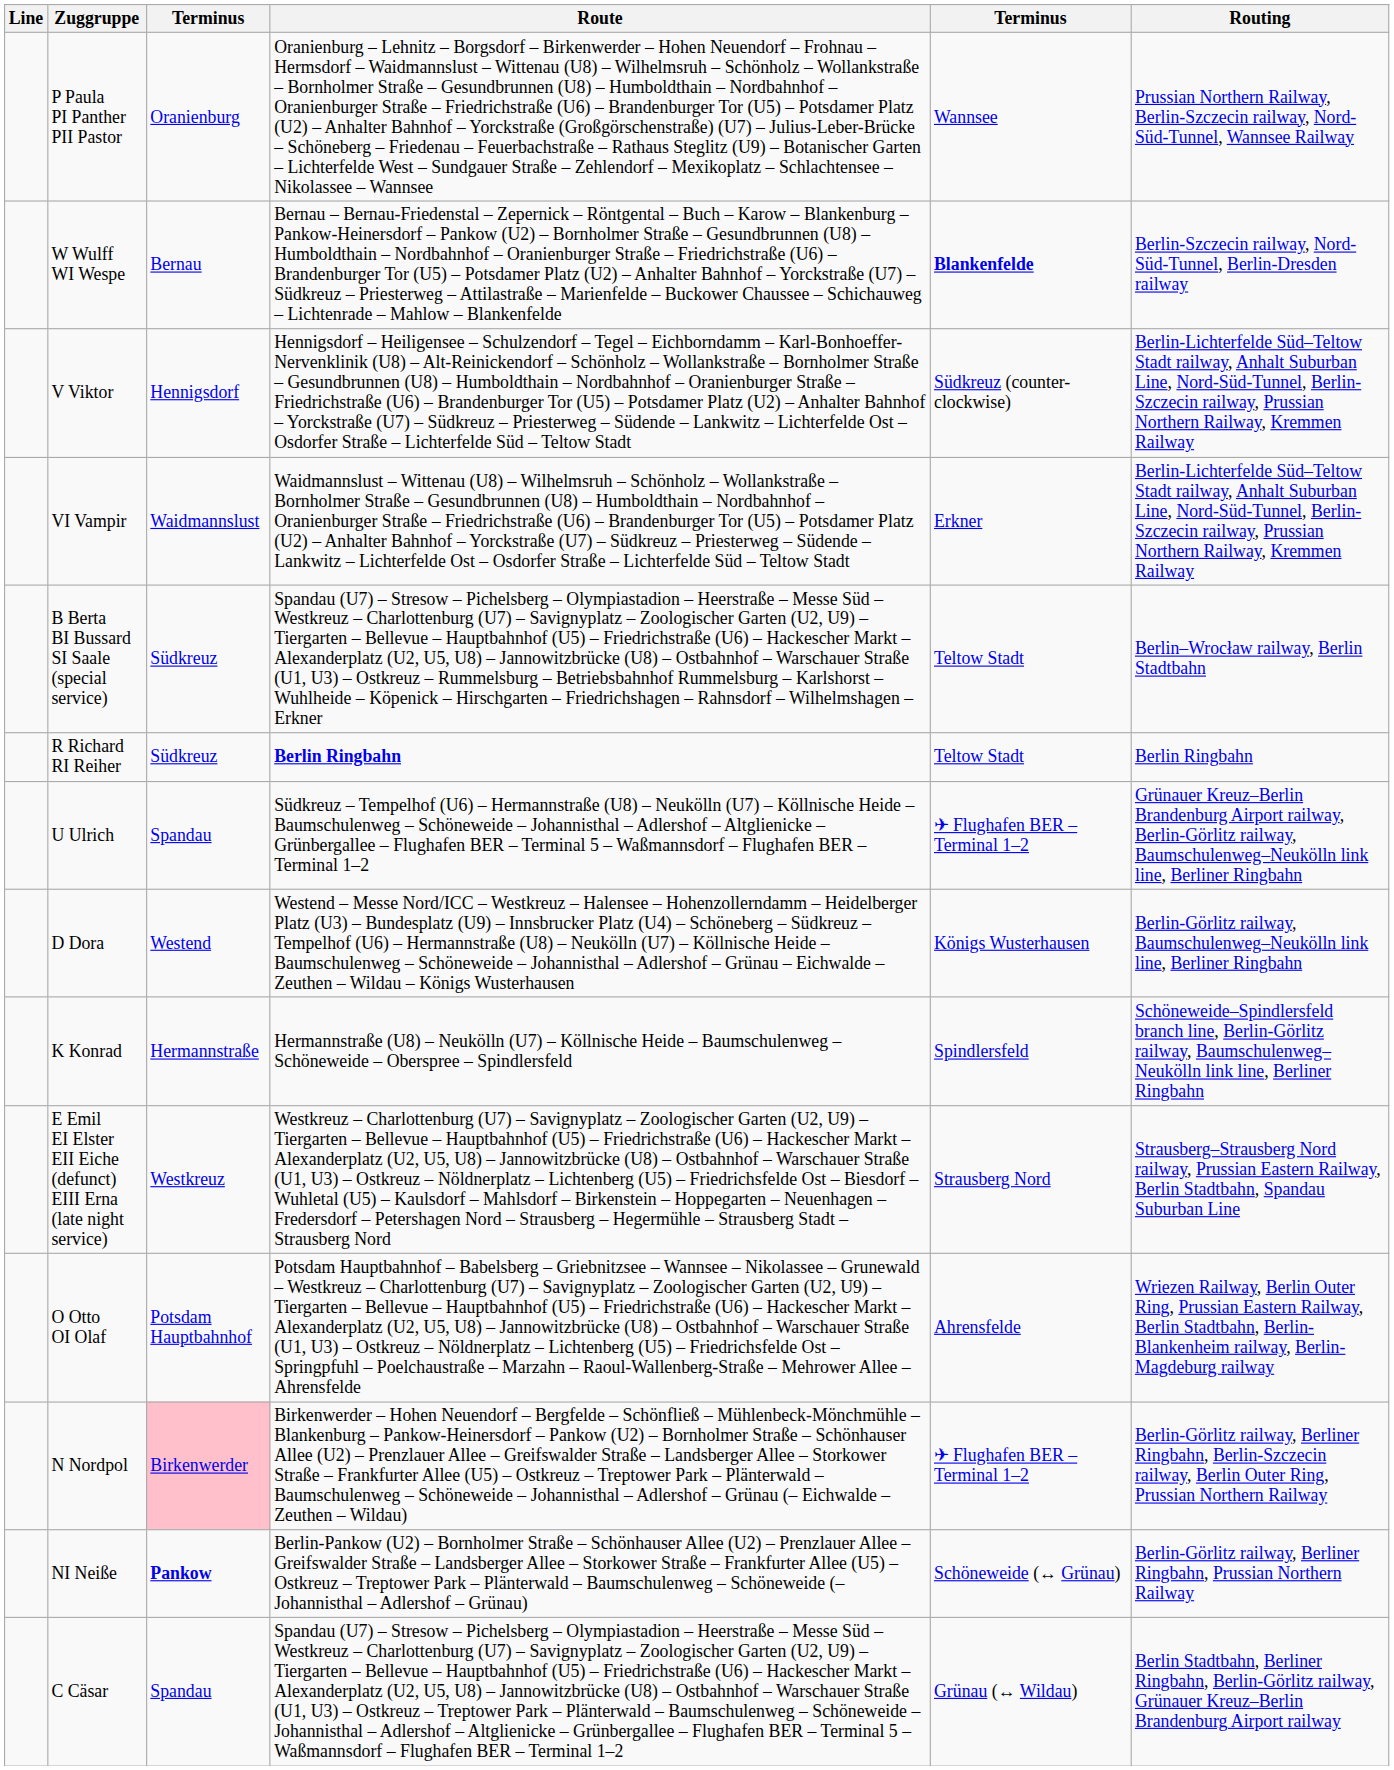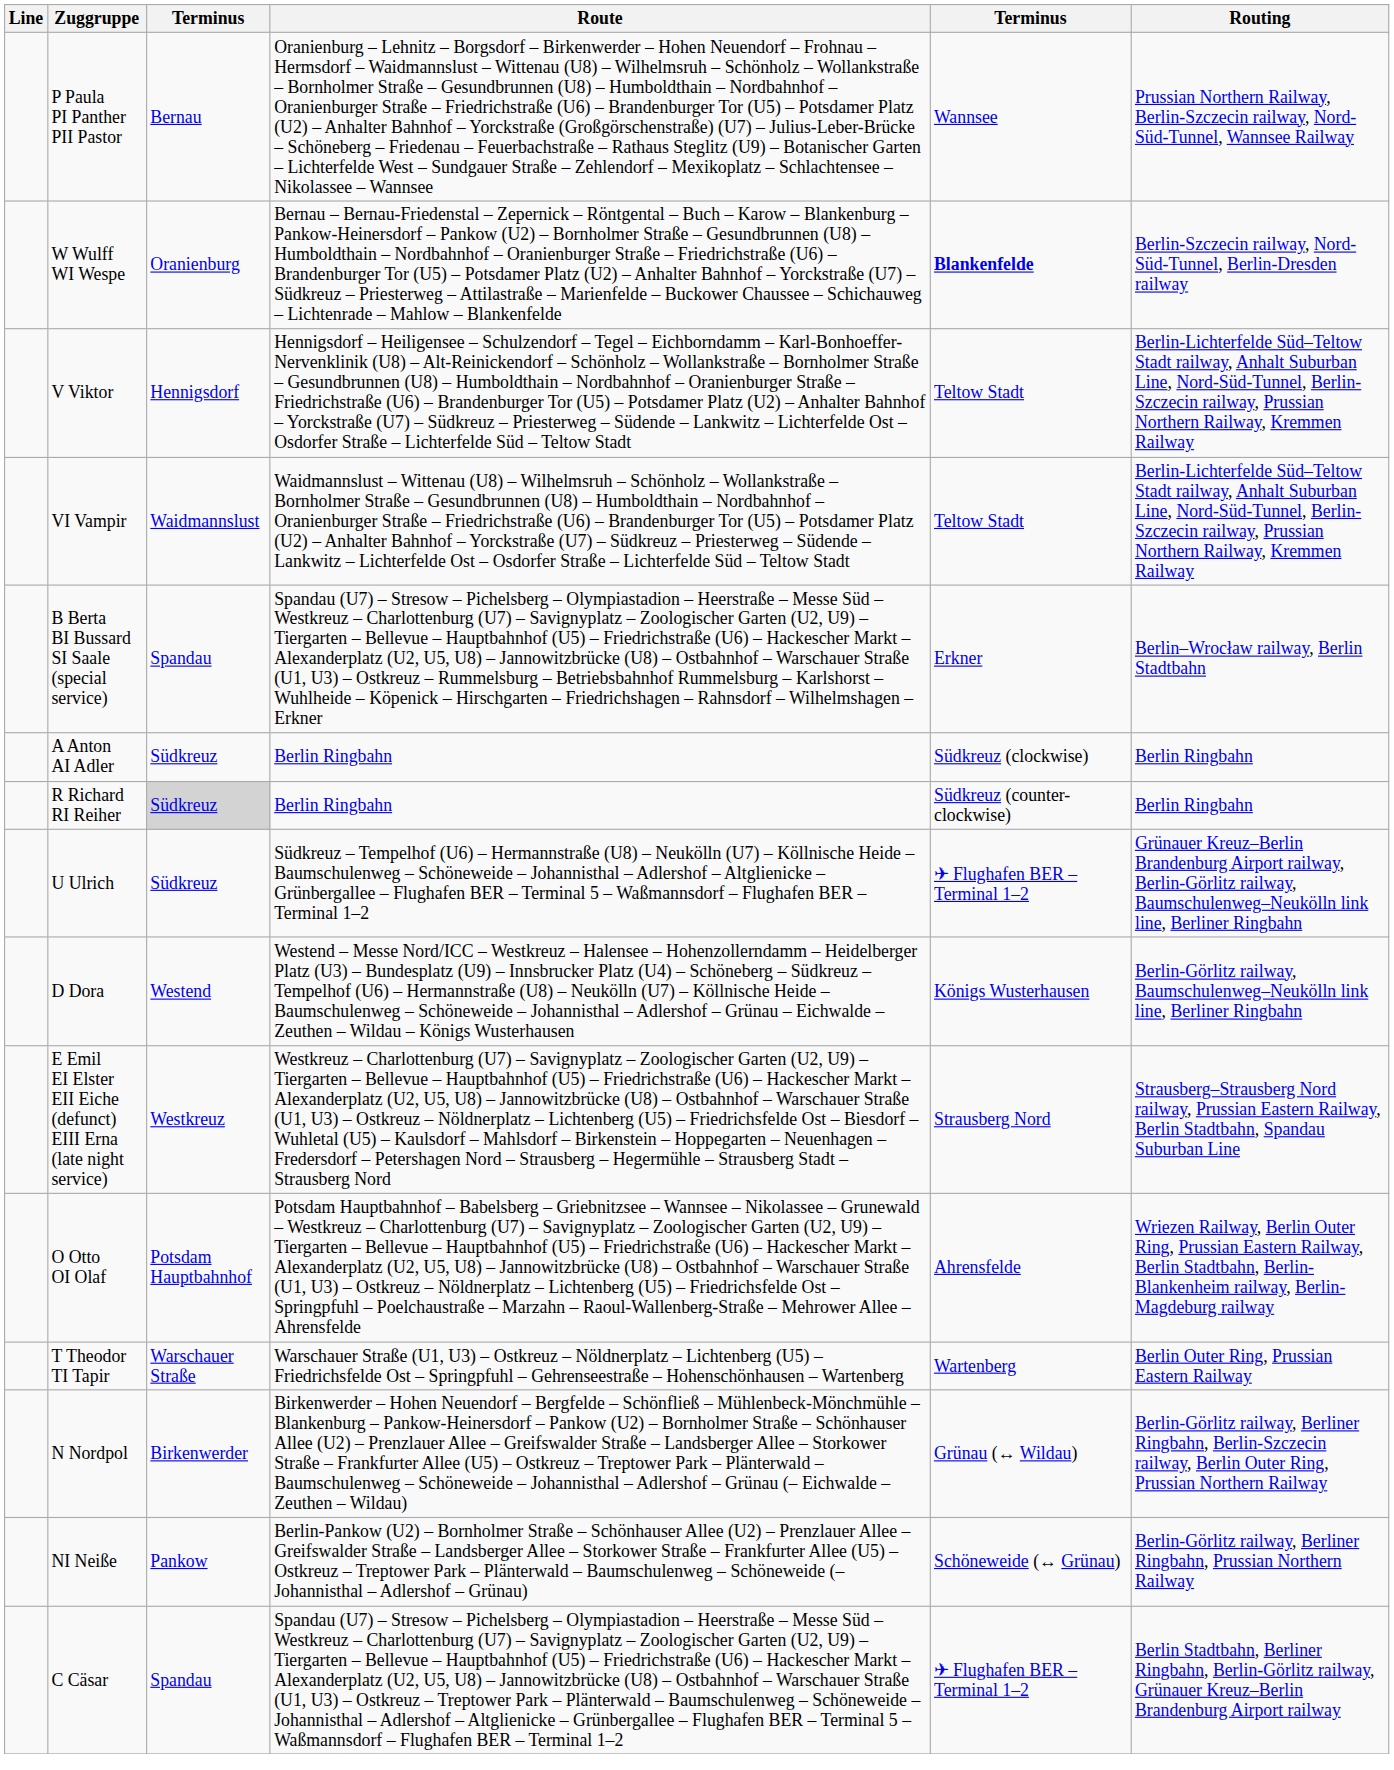 <table class="wikitable sortable">
 <tr>
 <th>Line</th>
 <th>Zuggruppe</th>
 <th>Terminus</th>
 <th>Route</th>
 <th>Terminus</th>
 <th>Routing</th>
 </tr>
 <tr>
 <td></td>
 <td>P Paula<br>PI Panther<br>PII Pastor</td>
-<td><a href='#'>Oranienburg</a></td>
+<td><a href='#'>Bernau</a></td>
 <td>Oranienburg – Lehnitz – Borgsdorf – Birkenwerder – Hohen Neuendorf – Frohnau – Hermsdorf – Waidmannslust – Wittenau (U8) – Wilhelmsruh – Schönholz – Wollankstraße – Bornholmer Straße – Gesundbrunnen (U8) – Humboldthain – Nordbahnhof – Oranienburger Straße – Friedrichstraße (U6) – Brandenburger Tor (U5) – Potsdamer Platz (U2) – Anhalter Bahnhof – Yorckstraße (Großgörschenstraße) (U7) – Julius-Leber-Brücke – Schöneberg – Friedenau – Feuerbachstraße – Rathaus Steglitz (U9) – Botanischer Garten – Lichterfelde West – Sundgauer Straße – Zehlendorf – Mexikoplatz – Schlachtensee – Nikolassee – Wannsee</td>
 <td><a href='#'>Wannsee</a></td>
 <td><a href='#'>Prussian Northern Railway</a>, <a href='#'>Berlin-Szczecin railway</a>, <a href='#'>Nord-Süd-Tunnel</a>, <a href='#'>Wannsee Railway</a></td>
 </tr>
 <tr>
 <td></td>
 <td>W Wulff<br>WI Wespe</td>
-<td><a href='#'>Bernau</a></td>
+<td><a href='#'>Oranienburg</a></td>
 <td>Bernau – Bernau-Friedenstal – Zepernick – Röntgental – Buch – Karow – Blankenburg – Pankow-Heinersdorf – Pankow (U2) – Bornholmer Straße – Gesundbrunnen (U8) – Humboldthain – Nordbahnhof – Oranienburger Straße – Friedrichstraße (U6) – Brandenburger Tor (U5) – Potsdamer Platz (U2) – Anhalter Bahnhof – Yorckstraße (U7) – Südkreuz – Priesterweg – Attilastraße – Marienfelde – Buckower Chaussee – Schichauweg – Lichtenrade – Mahlow – Blankenfelde</td>
 <td><strong><a href='#'>Blankenfelde</a></strong></td>
 <td><a href='#'>Berlin-Szczecin railway</a>, <a href='#'>Nord-Süd-Tunnel</a>, <a href='#'>Berlin-Dresden railway</a></td>
 </tr>
 <tr>
 <td></td>
 <td>V Viktor</td>
 <td><a href='#'>Hennigsdorf</a></td>
 <td>Hennigsdorf – Heiligensee – Schulzendorf – Tegel – Eichborndamm – Karl-Bonhoeffer-Nervenklinik (U8) – Alt-Reinickendorf – Schönholz – Wollankstraße – Bornholmer Straße – Gesundbrunnen (U8) – Humboldthain – Nordbahnhof – Oranienburger Straße – Friedrichstraße (U6) – Brandenburger Tor (U5) – Potsdamer Platz (U2) – Anhalter Bahnhof – Yorckstraße (U7) – Südkreuz – Priesterweg – Südende – Lankwitz – Lichterfelde Ost – Osdorfer Straße – Lichterfelde Süd – Teltow Stadt<br></td>
-<td><a href='#'>Südkreuz</a> (counter-clockwise)</td>
+<td><a href='#'>Teltow Stadt</a></td>
 <td><a href='#'>Berlin-Lichterfelde Süd–Teltow Stadt railway</a>, <a href='#'>Anhalt Suburban Line</a>, <a href='#'>Nord-Süd-Tunnel</a>, <a href='#'>Berlin-Szczecin railway</a>, <a href='#'>Prussian Northern Railway</a>, <a href='#'>Kremmen Railway</a></td>
 </tr>
 <tr>
 <td></td>
 <td>VI Vampir</td>
 <td><a href='#'>Waidmannslust</a></td>
 <td>Waidmannslust – Wittenau (U8) – Wilhelmsruh – Schönholz – Wollankstraße – Bornholmer Straße – Gesundbrunnen (U8) – Humboldthain – Nordbahnhof – Oranienburger Straße – Friedrichstraße (U6) – Brandenburger Tor (U5) – Potsdamer Platz (U2) – Anhalter Bahnhof – Yorckstraße (U7) – Südkreuz – Priesterweg – Südende – Lankwitz – Lichterfelde Ost – Osdorfer Straße – Lichterfelde Süd – Teltow Stadt</td>
-<td><a href='#'>Erkner</a></td>
+<td><a href='#'>Teltow Stadt</a></td>
 <td><a href='#'>Berlin-Lichterfelde Süd–Teltow Stadt railway</a>, <a href='#'>Anhalt Suburban Line</a>, <a href='#'>Nord-Süd-Tunnel</a>, <a href='#'>Berlin-Szczecin railway</a>, <a href='#'>Prussian Northern Railway</a>, <a href='#'>Kremmen Railway</a></td>
 </tr>
 <tr>
 <td></td>
 <td>B Berta<br>BI Bussard<br>SI Saale<br>(special service)</td>
-<td><a href='#'>Südkreuz</a></td>
+<td><a href='#'>Spandau</a></td>
 <td>Spandau (U7) – Stresow – Pichelsberg – Olympiastadion – Heerstraße – Messe Süd – Westkreuz – Charlottenburg (U7) – Savignyplatz – Zoologischer Garten (U2, U9) – Tiergarten – Bellevue – Hauptbahnhof (U5) – Friedrichstraße (U6) – Hackescher Markt – Alexanderplatz (U2, U5, U8) – Jannowitzbrücke (U8) – Ostbahnhof – Warschauer Straße (U1, U3) – Ostkreuz – Rummelsburg – Betriebsbahnhof Rummelsburg – Karlshorst – Wuhlheide – Köpenick – Hirschgarten – Friedrichshagen – Rahnsdorf – Wilhelmshagen – Erkner</td>
-<td><a href='#'>Teltow Stadt</a></td>
+<td><a href='#'>Erkner</a></td>
 <td><a href='#'>Berlin–Wrocław railway</a>, <a href='#'>Berlin Stadtbahn</a></td>
 </tr>
 <tr>
 <td></td>
+<td>A Anton<br>AI Adler</td>
+<td><a href='#'>Südkreuz</a></td>
+<td><a href='#'>Berlin Ringbahn</a></td>
+<td><a href='#'>Südkreuz</a> (clockwise)</td>
+<td><a href='#'>Berlin Ringbahn</a></td>
+</tr>
+<tr>
+<td></td>
 <td>R Richard<br>RI Reiher</td>
-<td><a href='#'>Südkreuz</a></td>
-<td><strong><a href='#'>Berlin Ringbahn</a></strong></td>
-<td><a href='#'>Teltow Stadt</a></td>
+<td style="background: lightgrey;"><a href='#'>Südkreuz</a></td>
+<td><a href='#'>Berlin Ringbahn</a></td>
+<td><a href='#'>Südkreuz</a> (counter-clockwise)</td>
 <td><a href='#'>Berlin Ringbahn</a></td>
 </tr>
 <tr>
 <td></td>
 <td>U Ulrich</td>
-<td><a href='#'>Spandau</a></td>
+<td><a href='#'>Südkreuz</a></td>
 <td>Südkreuz – Tempelhof (U6) – Hermannstraße (U8) – Neukölln (U7) – Köllnische Heide – Baumschulenweg – Schöneweide – Johannisthal – Adlershof – Altglienicke – Grünbergallee – Flughafen BER – Terminal 5 – Waßmannsdorf – Flughafen BER – Terminal 1–2</td>
 <td><a href='#'>✈ Flughafen BER – Terminal 1–2</a></td>
 <td><a href='#'>Grünauer Kreuz–Berlin Brandenburg Airport railway</a>, <a href='#'>Berlin-Görlitz railway</a>, <a href='#'>Baumschulenweg–Neukölln link line</a>, <a href='#'>Berliner Ringbahn</a></td>
 </tr>
 <tr>
 <td></td>
 <td>D Dora</td>
 <td><a href='#'>Westend</a></td>
 <td>Westend – Messe Nord/ICC – Westkreuz – Halensee – Hohenzollerndamm – Heidelberger Platz (U3) – Bundesplatz (U9) – Innsbrucker Platz (U4) – Schöneberg – Südkreuz – Tempelhof (U6) – Hermannstraße (U8) – Neukölln (U7) – Köllnische Heide – Baumschulenweg – Schöneweide – Johannisthal – Adlershof – Grünau – Eichwalde – Zeuthen – Wildau – Königs Wusterhausen</td>
 <td><a href='#'>Königs Wusterhausen</a></td>
 <td><a href='#'>Berlin-Görlitz railway</a>, <a href='#'>Baumschulenweg–Neukölln link line</a>, <a href='#'>Berliner Ringbahn</a></td>
-</tr>
-<tr>
-<td></td>
-<td>K Konrad</td>
-<td><a href='#'>Hermannstraße</a></td>
-<td>Hermannstraße (U8) – Neukölln (U7) – Köllnische Heide – Baumschulenweg – Schöneweide – Oberspree – Spindlersfeld</td>
-<td><a href='#'>Spindlersfeld</a></td>
-<td><a href='#'>Schöneweide–Spindlersfeld branch line</a>, <a href='#'>Berlin-Görlitz railway</a>, <a href='#'>Baumschulenweg–Neukölln link line</a>, <a href='#'>Berliner Ringbahn</a></td>
 </tr>
 <tr>
 <td></td>
 <td>E Emil<br>EI Elster<br>EII Eiche (defunct)<br>EIII Erna<br>(late night service)</td>
 <td><a href='#'>Westkreuz</a></td>
 <td>Westkreuz – Charlottenburg (U7) – Savignyplatz – Zoologischer Garten (U2, U9) – Tiergarten – Bellevue – Hauptbahnhof (U5) – Friedrichstraße (U6) – Hackescher Markt – Alexanderplatz (U2, U5, U8) – Jannowitzbrücke (U8) – Ostbahnhof – Warschauer Straße (U1, U3) – Ostkreuz – Nöldnerplatz – Lichtenberg (U5) – Friedrichsfelde Ost – Biesdorf – Wuhletal (U5) – Kaulsdorf – Mahlsdorf – Birkenstein – Hoppegarten – Neuenhagen – Fredersdorf – Petershagen Nord – Strausberg – Hegermühle – Strausberg Stadt – Strausberg Nord</td>
 <td><a href='#'>Strausberg Nord</a></td>
 <td><a href='#'>Strausberg–Strausberg Nord railway</a>, <a href='#'>Prussian Eastern Railway</a>, <a href='#'>Berlin Stadtbahn</a>, <a href='#'>Spandau Suburban Line</a></td>
 </tr>
 <tr>
 <td></td>
 <td>O Otto<br>OI Olaf</td>
 <td><a href='#'>Potsdam Hauptbahnhof</a></td>
 <td>Potsdam Hauptbahnhof – Babelsberg – Griebnitzsee – Wannsee – Nikolassee – Grunewald – Westkreuz – Charlottenburg (U7) – Savignyplatz – Zoologischer Garten (U2, U9) – Tiergarten – Bellevue – Hauptbahnhof (U5) – Friedrichstraße (U6) – Hackescher Markt – Alexanderplatz (U2, U5, U8) – Jannowitzbrücke (U8) – Ostbahnhof – Warschauer Straße (U1, U3) – Ostkreuz – Nöldnerplatz – Lichtenberg (U5) – Friedrichsfelde Ost – Springpfuhl – Poelchaustraße – Marzahn – Raoul-Wallenberg-Straße – Mehrower Allee – Ahrensfelde</td>
 <td><a href='#'>Ahrensfelde</a></td>
 <td><a href='#'>Wriezen Railway</a>, <a href='#'>Berlin Outer Ring</a>, <a href='#'>Prussian Eastern Railway</a>, <a href='#'>Berlin Stadtbahn</a>, <a href='#'>Berlin-Blankenheim railway</a>, <a href='#'>Berlin-Magdeburg railway</a></td>
 </tr>
 <tr>
 <td></td>
+<td>T Theodor<br>TI Tapir</td>
+<td><a href='#'>Warschauer Straße</a></td>
+<td>Warschauer Straße (U1, U3) – Ostkreuz – Nöldnerplatz – Lichtenberg (U5) – Friedrichsfelde Ost – Springpfuhl – Gehrenseestraße – Hohenschönhausen – Wartenberg</td>
+<td><a href='#'>Wartenberg</a></td>
+<td><a href='#'>Berlin Outer Ring</a>, <a href='#'>Prussian Eastern Railway</a></td>
+</tr>
+<tr>
+<td></td>
 <td>N Nordpol</td>
-<td style="background: pink;"><a href='#'>Birkenwerder</a></td>
+<td><a href='#'>Birkenwerder</a></td>
 <td>Birkenwerder – Hohen Neuendorf – Bergfelde – Schönfließ – Mühlenbeck-Mönchmühle – Blankenburg – Pankow-Heinersdorf – Pankow (U2) – Bornholmer Straße – Schönhauser Allee (U2) – Prenzlauer Allee – Greifswalder Straße – Landsberger Allee – Storkower Straße – Frankfurter Allee (U5) – Ostkreuz – Treptower Park – Plänterwald – Baumschulenweg – Schöneweide – Johannisthal – Adlershof – Grünau (– Eichwalde – Zeuthen – Wildau)</td>
-<td><a href='#'>✈ Flughafen BER – Terminal 1–2</a></td>
+<td><a href='#'>Grünau</a> (↔ <a href='#'>Wildau</a>)</td>
 <td><a href='#'>Berlin-Görlitz railway</a>, <a href='#'>Berliner Ringbahn</a>, <a href='#'>Berlin-Szczecin railway</a>, <a href='#'>Berlin Outer Ring</a>, <a href='#'>Prussian Northern Railway</a></td>
 </tr>
 <tr>
 <td></td>
 <td>NI Neiße</td>
-<td><strong><a href='#'>Pankow</a></strong></td>
+<td><a href='#'>Pankow</a></td>
 <td>Berlin-Pankow (U2) – Bornholmer Straße – Schönhauser Allee (U2) – Prenzlauer Allee – Greifswalder Straße – Landsberger Allee – Storkower Straße – Frankfurter Allee (U5) – Ostkreuz – Treptower Park – Plänterwald – Baumschulenweg – Schöneweide (– Johannisthal – Adlershof – Grünau)</td>
 <td><a href='#'>Schöneweide</a> (↔ <a href='#'>Grünau</a>)</td>
 <td><a href='#'>Berlin-Görlitz railway</a>, <a href='#'>Berliner Ringbahn</a>, <a href='#'>Prussian Northern Railway</a></td>
 </tr>
 <tr>
 <td></td>
 <td>C Cäsar</td>
 <td><a href='#'>Spandau</a></td>
 <td>Spandau (U7) – Stresow – Pichelsberg – Olympiastadion – Heerstraße – Messe Süd – Westkreuz – Charlottenburg (U7) – Savignyplatz – Zoologischer Garten (U2, U9) – Tiergarten – Bellevue – Hauptbahnhof (U5) – Friedrichstraße (U6) – Hackescher Markt – Alexanderplatz (U2, U5, U8) – Jannowitzbrücke (U8) – Ostbahnhof – Warschauer Straße (U1, U3) – Ostkreuz – Treptower Park – Plänterwald – Baumschulenweg – Schöneweide – Johannisthal – Adlershof – Altglienicke – Grünbergallee – Flughafen BER – Terminal 5 – Waßmannsdorf – Flughafen BER – Terminal 1–2</td>
-<td><a href='#'>Grünau</a> (↔ <a href='#'>Wildau</a>)</td>
+<td><a href='#'>✈ Flughafen BER – Terminal 1–2</a></td>
 <td><a href='#'>Berlin Stadtbahn</a>, <a href='#'>Berliner Ringbahn</a>, <a href='#'>Berlin-Görlitz railway</a>, <a href='#'>Grünauer Kreuz–Berlin Brandenburg Airport railway</a></td>
 </tr>
 </table>
